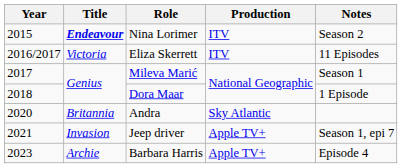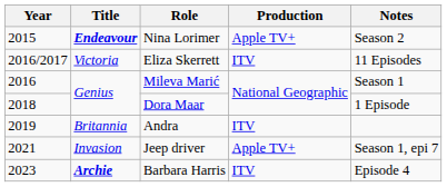 <table class="wikitable">
 <tr>
 <th>Year</th>
 <th>Title</th>
 <th>Role</th>
 <th>Production</th>
 <th>Notes</th>
 </tr>
 <tr>
 <td>2015</td>
 <td><strong><a href='#'><em>Endeavour</em></a></strong></td>
 <td>Nina Lorimer</td>
-<td><a href='#'>ITV</a></td>
+<td><a href='#'>Apple TV+</a></td>
 <td>Season 2</td>
 </tr>
 <tr>
 <td>2016/2017</td>
 <td><a href='#'><em>Victoria</em></a></td>
 <td>Eliza Skerrett</td>
 <td><a href='#'>ITV</a></td>
 <td>11 Episodes</td>
 </tr>
 <tr>
-<td>2017</td>
+<td>2016</td>
 <td rowspan=2><a href='#'><em>Genius</em></a></td>
 <td><a href='#'>Mileva Marić</a></td>
 <td rowspan=2><a href='#'>National Geographic</a></td>
 <td>Season 1</td>
 </tr>
 <tr>
 <td>2018</td>
 <td><a href='#'>Dora Maar</a></td>
 <td>1 Episode</td>
 </tr>
 <tr>
-<td>2020</td>
+<td>2019</td>
 <td><a href='#'><em>Britannia</em></a></td>
 <td>Andra</td>
-<td><a href='#'>Sky Atlantic</a></td>
+<td><a href='#'>ITV</a></td>
 <td></td>
 </tr>
 <tr>
 <td>2021</td>
 <td><a href='#'><em>Invasion</em></a></td>
 <td>Jeep driver</td>
 <td><a href='#'>Apple TV+</a></td>
 <td>Season 1, epi 7</td>
 </tr>
 <tr>
 <td>2023</td>
-<td><a href='#'><em>Archie</em></a></td>
+<td><strong><a href='#'><em>Archie</em></a></strong></td>
 <td>Barbara Harris</td>
-<td><a href='#'>Apple TV+</a></td>
+<td><a href='#'>ITV</a></td>
 <td>Episode 4</td>
 </tr>
 </table>
